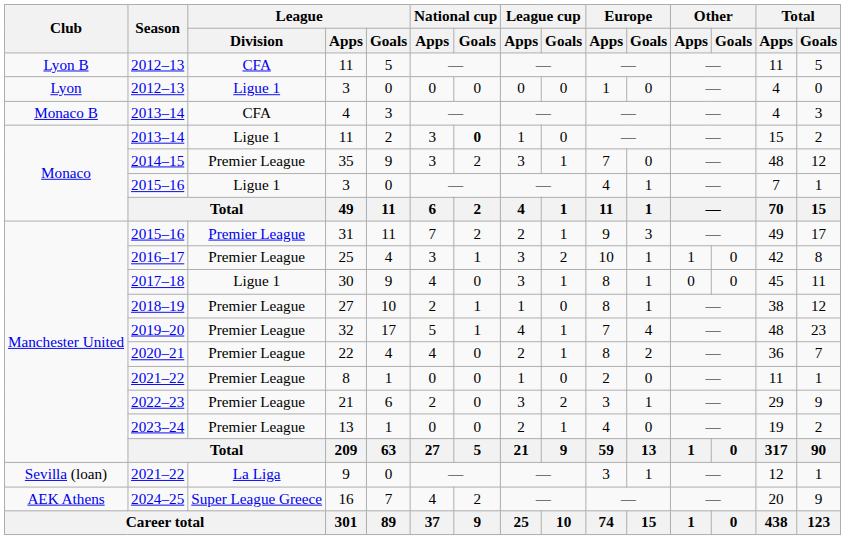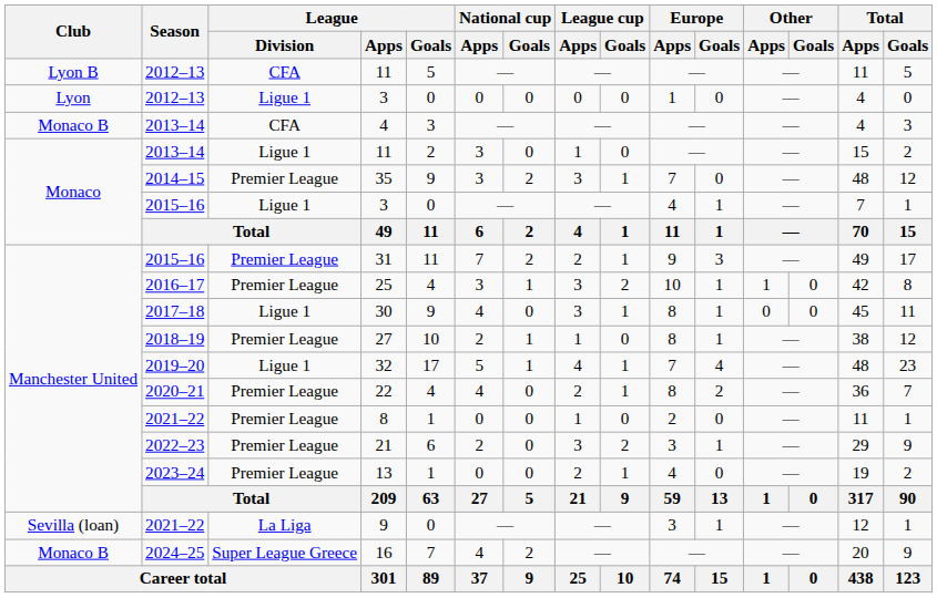 <table class=wikitable style=text-align:center>
 <tr>
 <th rowspan=2>Club</th>
 <th rowspan=2>Season</th>
 <th colspan=3>League</th>
 <th colspan=2>National cup</th>
 <th colspan=2>League cup</th>
 <th colspan=2>Europe</th>
 <th colspan=2>Other</th>
 <th colspan=2>Total</th>
 </tr>
 <tr>
 <th>Division</th>
 <th>Apps</th>
 <th>Goals</th>
 <th>Apps</th>
 <th>Goals</th>
 <th>Apps</th>
 <th>Goals</th>
 <th>Apps</th>
 <th>Goals</th>
 <th>Apps</th>
 <th>Goals</th>
 <th>Apps</th>
 <th>Goals</th>
 </tr>
 <tr>
 <td><a href='#'>Lyon B</a></td>
 <td><a href='#'>2012–13</a></td>
 <td><a href='#'>CFA</a></td>
 <td>11</td>
 <td>5</td>
 <td colspan=2>—</td>
 <td colspan=2>—</td>
 <td colspan=2>—</td>
 <td colspan=2>—</td>
 <td>11</td>
 <td>5</td>
 </tr>
 <tr>
 <td><a href='#'>Lyon</a></td>
 <td><a href='#'>2012–13</a></td>
 <td><a href='#'>Ligue 1</a></td>
 <td>3</td>
 <td>0</td>
 <td>0</td>
 <td>0</td>
 <td>0</td>
 <td>0</td>
 <td>1</td>
 <td>0</td>
 <td colspan=2>—</td>
 <td>4</td>
 <td>0</td>
 </tr>
 <tr>
 <td><a href='#'>Monaco B</a></td>
 <td><a href='#'>2013–14</a></td>
 <td>CFA</td>
 <td>4</td>
 <td>3</td>
 <td colspan=2>—</td>
 <td colspan=2>—</td>
 <td colspan=2>—</td>
 <td colspan=2>—</td>
 <td>4</td>
 <td>3</td>
 </tr>
 <tr>
 <td rowspan=4><a href='#'>Monaco</a></td>
 <td><a href='#'>2013–14</a></td>
 <td>Ligue 1</td>
 <td>11</td>
 <td>2</td>
 <td>3</td>
-<td><strong>0</strong></td>
+<td>0</td>
 <td>1</td>
 <td>0</td>
 <td colspan=2>—</td>
 <td colspan=2>—</td>
 <td>15</td>
 <td>2</td>
 </tr>
 <tr>
 <td><a href='#'>2014–15</a></td>
 <td>Premier League</td>
 <td>35</td>
 <td>9</td>
 <td>3</td>
 <td>2</td>
 <td>3</td>
 <td>1</td>
 <td>7</td>
 <td>0</td>
 <td colspan=2>—</td>
 <td>48</td>
 <td>12</td>
 </tr>
 <tr>
 <td><a href='#'>2015–16</a></td>
 <td>Ligue 1</td>
 <td>3</td>
 <td>0</td>
 <td colspan=2>—</td>
 <td colspan=2>—</td>
 <td>4</td>
 <td>1</td>
 <td colspan=2>—</td>
 <td>7</td>
 <td>1</td>
 </tr>
 <tr>
 <th colspan=2>Total</th>
 <th>49</th>
 <th>11</th>
 <th>6</th>
 <th>2</th>
 <th>4</th>
 <th>1</th>
 <th>11</th>
 <th>1</th>
 <th colspan=2>—</th>
 <th>70</th>
 <th>15</th>
 </tr>
 <tr>
 <td rowspan=10><a href='#'>Manchester United</a></td>
 <td><a href='#'>2015–16</a></td>
 <td><a href='#'>Premier League</a></td>
 <td>31</td>
 <td>11</td>
 <td>7</td>
 <td>2</td>
 <td>2</td>
 <td>1</td>
 <td>9</td>
 <td>3</td>
 <td colspan=2>—</td>
 <td>49</td>
 <td>17</td>
 </tr>
 <tr>
 <td><a href='#'>2016–17</a></td>
 <td>Premier League</td>
 <td>25</td>
 <td>4</td>
 <td>3</td>
 <td>1</td>
 <td>3</td>
 <td>2</td>
 <td>10</td>
 <td>1</td>
 <td>1</td>
 <td>0</td>
 <td>42</td>
 <td>8</td>
 </tr>
 <tr>
 <td><a href='#'>2017–18</a></td>
 <td>Ligue 1</td>
 <td>30</td>
 <td>9</td>
 <td>4</td>
 <td>0</td>
 <td>3</td>
 <td>1</td>
 <td>8</td>
 <td>1</td>
 <td>0</td>
 <td>0</td>
 <td>45</td>
 <td>11</td>
 </tr>
 <tr>
 <td><a href='#'>2018–19</a></td>
 <td>Premier League</td>
 <td>27</td>
 <td>10</td>
 <td>2</td>
 <td>1</td>
 <td>1</td>
 <td>0</td>
 <td>8</td>
 <td>1</td>
 <td colspan=2>—</td>
 <td>38</td>
 <td>12</td>
 </tr>
 <tr>
 <td><a href='#'>2019–20</a></td>
-<td>Premier League</td>
+<td>Ligue 1</td>
 <td>32</td>
 <td>17</td>
 <td>5</td>
 <td>1</td>
 <td>4</td>
 <td>1</td>
 <td>7</td>
 <td>4</td>
 <td colspan="2">—</td>
 <td>48</td>
 <td>23</td>
 </tr>
 <tr>
 <td><a href='#'>2020–21</a></td>
 <td>Premier League</td>
 <td>22</td>
 <td>4</td>
 <td>4</td>
 <td>0</td>
 <td>2</td>
 <td>1</td>
 <td>8</td>
 <td>2</td>
 <td colspan="2">—</td>
 <td>36</td>
 <td>7</td>
 </tr>
 <tr>
 <td><a href='#'>2021–22</a></td>
 <td>Premier League</td>
 <td>8</td>
 <td>1</td>
 <td>0</td>
 <td>0</td>
 <td>1</td>
 <td>0</td>
 <td>2</td>
 <td>0</td>
 <td colspan=2>—</td>
 <td>11</td>
 <td>1</td>
 </tr>
 <tr>
 <td><a href='#'>2022–23</a></td>
 <td>Premier League</td>
 <td>21</td>
 <td>6</td>
 <td>2</td>
 <td>0</td>
 <td>3</td>
 <td>2</td>
 <td>3</td>
 <td>1</td>
 <td colspan="2">—</td>
 <td>29</td>
 <td>9</td>
 </tr>
 <tr>
 <td><a href='#'>2023–24</a></td>
 <td>Premier League</td>
 <td>13</td>
 <td>1</td>
 <td>0</td>
 <td>0</td>
 <td>2</td>
 <td>1</td>
 <td>4</td>
 <td>0</td>
 <td colspan="2">—</td>
 <td>19</td>
 <td>2</td>
 </tr>
 <tr>
 <th colspan=2>Total</th>
 <th>209</th>
 <th>63</th>
 <th>27</th>
 <th>5</th>
 <th>21</th>
 <th>9</th>
 <th>59</th>
 <th>13</th>
 <th>1</th>
 <th>0</th>
 <th>317</th>
 <th>90</th>
 </tr>
 <tr>
 <td><a href='#'>Sevilla</a> (loan)</td>
 <td><a href='#'>2021–22</a></td>
 <td><a href='#'>La Liga</a></td>
 <td>9</td>
 <td>0</td>
 <td colspan=2>—</td>
 <td colspan=2>—</td>
 <td>3</td>
 <td>1</td>
 <td colspan=2>—</td>
 <td>12</td>
 <td>1</td>
 </tr>
 <tr>
-<td><a href='#'>AEK Athens</a></td>
+<td><a href='#'>Monaco B</a></td>
 <td><a href='#'>2024–25</a></td>
 <td><a href='#'>Super League Greece</a></td>
 <td>16</td>
 <td>7</td>
 <td>4</td>
 <td>2</td>
 <td colspan=2>—</td>
 <td colspan=2>—</td>
 <td colspan=2>—</td>
 <td>20</td>
 <td>9</td>
 </tr>
 <tr>
 <th colspan=3>Career total</th>
 <th>301</th>
 <th>89</th>
 <th>37</th>
 <th>9</th>
 <th>25</th>
 <th>10</th>
 <th>74</th>
 <th>15</th>
 <th>1</th>
 <th>0</th>
 <th>438</th>
 <th>123</th>
 </tr>
 </table>
